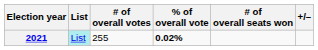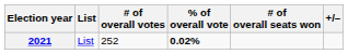 <table class=wikitable>
 <tr>
 <th>Election year</th>
 <th>List</th>
 <th># of<br>overall votes</th>
 <th>% of<br>overall vote</th>
 <th># of<br>overall seats won</th>
 <th>+/–</th>
 </tr>
 <tr>
 <th><a href='#'>2021</a></th>
-<td align="left" style="background: paleturquoise;"><a href='#'>List</a></td>
-<td>255</td>
+<td align="left"><a href='#'>List</a></td>
+<td>252</td>
 <td><strong>0.02%</strong></td>
 <td></td>
 <td></td>
 </tr>
 </table>
